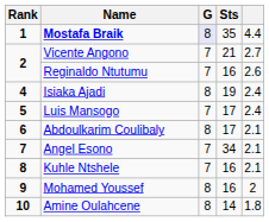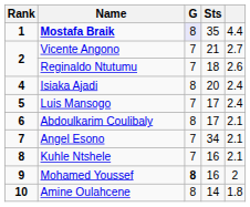 <table class="wikitable" style="text-align:center; font-size:90%;">
 <tr>
 <th width=10px>Rank</th>
 <th width=180px>Name</th>
 <th width=15px>G</th>
 <th width=10px>Sts</th>
 <th width=10px></th>
 </tr>
 <tr>
 <td><strong>1</strong></td>
 <td align=left> <strong><a href='#'>Mostafa Braik</a></strong></td>
 <td style="background: lavender;">8</td>
 <td>35</td>
 <td>4.4</td>
 </tr>
 <tr>
 <td rowspan=2><strong>2</strong></td>
 <td align=left> <a href='#'>Vicente Angono</a></td>
 <td>7</td>
 <td>21</td>
 <td>2.7</td>
 </tr>
 <tr>
 <td align=left> <a href='#'>Reginaldo Ntutumu</a></td>
 <td>7</td>
-<td>16</td>
+<td>18</td>
 <td>2.6</td>
 </tr>
 <tr>
 <td><strong>4</strong></td>
 <td align=left> <a href='#'>Isiaka Ajadi</a></td>
 <td>8</td>
-<td>19</td>
+<td>20</td>
 <td>2.4</td>
 </tr>
 <tr>
 <td><strong>5</strong></td>
 <td align=left> <a href='#'>Luis Mansogo</a></td>
 <td>7</td>
 <td>17</td>
 <td>2.4</td>
 </tr>
 <tr>
 <td><strong>6</strong></td>
 <td align=left> <a href='#'>Abdoulkarim Coulibaly</a></td>
 <td>8</td>
 <td>17</td>
 <td>2.1</td>
 </tr>
 <tr>
 <td><strong>7</strong></td>
 <td align=left> <a href='#'>Angel Esono</a></td>
 <td>7</td>
 <td>34</td>
 <td>2.1</td>
 </tr>
 <tr>
 <td><strong>8</strong></td>
 <td align=left> <a href='#'>Kuhle Ntshele</a></td>
 <td>7</td>
 <td>16</td>
 <td>2.1</td>
 </tr>
 <tr>
 <td><strong>9</strong></td>
 <td align=left> <a href='#'>Mohamed Youssef</a></td>
-<td>8</td>
+<td><strong>8</strong></td>
 <td>16</td>
 <td>2</td>
 </tr>
 <tr>
 <td><strong>10</strong></td>
 <td align=left> <a href='#'>Amine Oulahcene</a></td>
 <td>8</td>
 <td>14</td>
 <td>1.8</td>
 </tr>
 </table>
